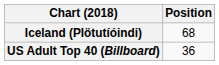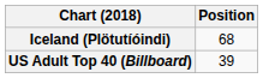 <table class="wikitable plainrowheaders" style="text-align:center">
 <tr>
 <th scope="col">Chart (2018)</th>
 <th scope="col">Position</th>
 </tr>
 <tr>
 <th scope="row">Iceland (Plötutíóindi)</th>
 <td>68</td>
 </tr>
 <tr>
 <th scope="row">US Adult Top 40 (<em>Billboard</em>)</th>
-<td>36</td>
+<td>39</td>
 </tr>
 </table>
